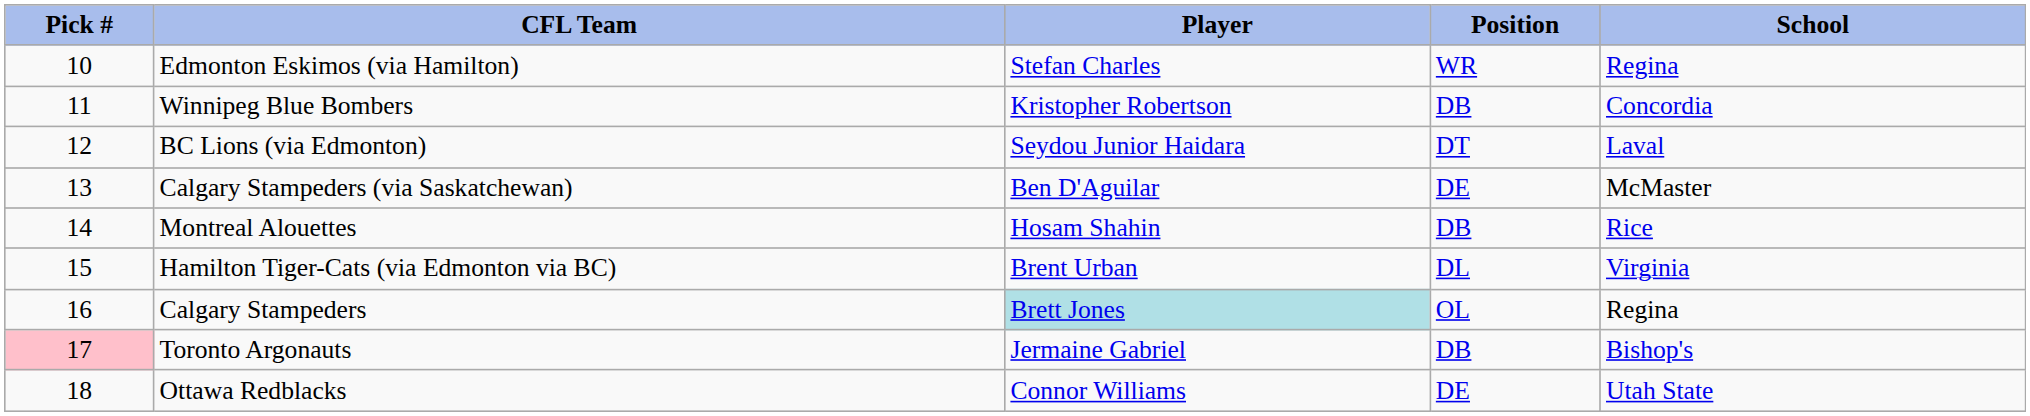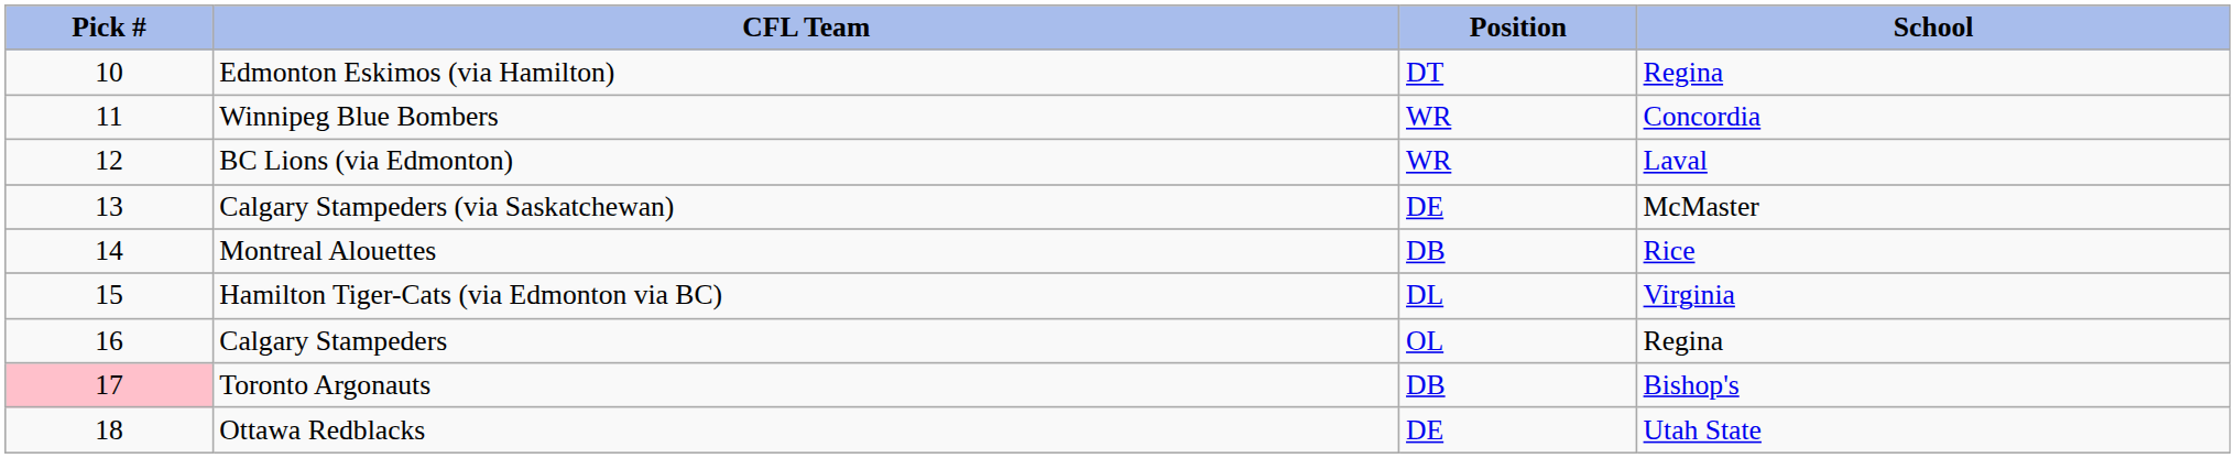 <table class="wikitable" style="width: 100%">
 <tr>
 <th style="background:#A8BDEC;" width=7%>Pick #</th>
 <th width=40% style="background:#A8BDEC;">CFL Team</th>
-<th width=20% style="background:#A8BDEC;">Player</th>
 <th width=8% style="background:#A8BDEC;">Position</th>
 <th width=20% style="background:#A8BDEC;">School</th>
 </tr>
 <tr>
 <td align=center>10</td>
 <td>Edmonton Eskimos (via Hamilton)</td>
-<td><a href='#'>Stefan Charles</a></td>
-<td><a href='#'>WR</a></td>
+<td><a href='#'>DT</a></td>
 <td><a href='#'>Regina</a></td>
 </tr>
 <tr>
 <td align=center>11</td>
 <td>Winnipeg Blue Bombers</td>
-<td><a href='#'>Kristopher Robertson</a></td>
-<td><a href='#'>DB</a></td>
+<td><a href='#'>WR</a></td>
 <td><a href='#'>Concordia</a></td>
 </tr>
 <tr>
 <td align=center>12</td>
 <td>BC Lions (via Edmonton)</td>
-<td><a href='#'>Seydou Junior Haidara</a></td>
-<td><a href='#'>DT</a></td>
+<td><a href='#'>WR</a></td>
 <td><a href='#'>Laval</a></td>
 </tr>
 <tr>
 <td align=center>13</td>
 <td>Calgary Stampeders (via Saskatchewan)</td>
-<td><a href='#'>Ben D'Aguilar</a></td>
 <td><a href='#'>DE</a></td>
 <td>McMaster</td>
 </tr>
 <tr>
 <td align=center>14</td>
 <td>Montreal Alouettes</td>
-<td><a href='#'>Hosam Shahin</a></td>
 <td><a href='#'>DB</a></td>
 <td><a href='#'>Rice</a></td>
 </tr>
 <tr>
 <td align=center>15</td>
 <td>Hamilton Tiger-Cats (via Edmonton via BC)</td>
-<td><a href='#'>Brent Urban</a></td>
 <td><a href='#'>DL</a></td>
 <td><a href='#'>Virginia</a></td>
 </tr>
 <tr>
 <td align=center>16</td>
 <td>Calgary Stampeders</td>
-<td bgcolor="#B0E0E6"><a href='#'>Brett Jones</a></td>
 <td><a href='#'>OL</a></td>
 <td>Regina</td>
 </tr>
 <tr>
 <td align=center style="background: pink;">17</td>
 <td>Toronto Argonauts</td>
-<td><a href='#'>Jermaine Gabriel</a></td>
 <td><a href='#'>DB</a></td>
 <td><a href='#'>Bishop's</a></td>
 </tr>
 <tr>
 <td align=center>18</td>
 <td>Ottawa Redblacks</td>
-<td><a href='#'>Connor Williams</a></td>
 <td><a href='#'>DE</a></td>
 <td><a href='#'>Utah State</a></td>
 </tr>
 </table>
